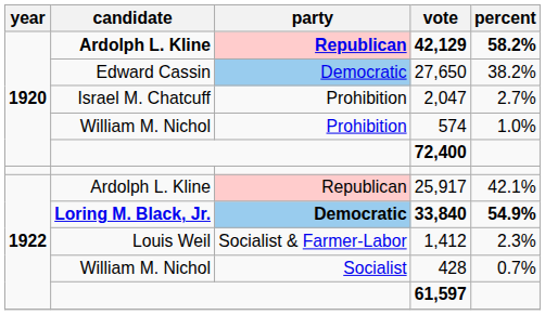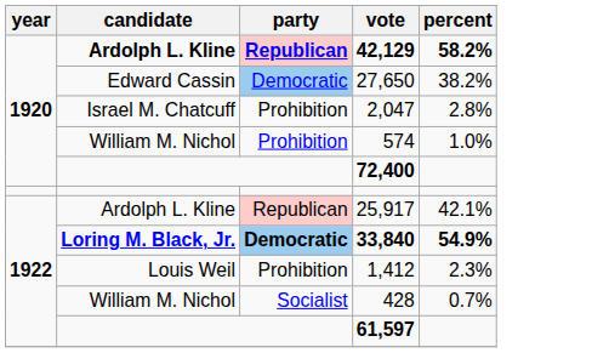 <table class="wikitable" style="text-align:right">
 <tr>
 <th>year</th>
 <th>candidate</th>
 <th>party</th>
 <th>vote</th>
 <th>percent</th>
 </tr>
 <tr>
 <td rowspan="5"><strong>1920</strong></td>
 <td><strong>Ardolph L. Kline</strong></td>
 <td style="background:#FFCCCC;"><strong><a href='#'>Republican</a></strong></td>
 <td><strong>42,129</strong></td>
 <td><strong>58.2%</strong></td>
 </tr>
 <tr>
 <td>Edward Cassin</td>
 <td style="background:#99ccee;"><a href='#'>Democratic</a></td>
 <td>27,650</td>
 <td>38.2%</td>
 </tr>
 <tr>
 <td>Israel M. Chatcuff</td>
 <td>Prohibition</td>
 <td>2,047</td>
-<td>2.7%</td>
+<td>2.8%</td>
 </tr>
 <tr>
 <td>William M. Nichol</td>
 <td><a href='#'>Prohibition</a></td>
 <td>574</td>
 <td>1.0%</td>
 </tr>
 <tr>
 <td colspan="2"></td>
 <td><strong>72,400</strong></td>
 <td></td>
 </tr>
 <tr>
 <td></td>
 <td></td>
 <td></td>
 <td></td>
 <td></td>
 </tr>
 <tr>
 <td rowspan="5"><strong>1922</strong></td>
 <td>Ardolph L. Kline</td>
 <td style="background:#FFCCCC;">Republican</td>
 <td>25,917</td>
 <td>42.1%</td>
 </tr>
 <tr>
 <td><strong><a href='#'>Loring M. Black, Jr.</a></strong></td>
 <td style="background:#99ccee;"><strong>Democratic</strong></td>
 <td><strong>33,840</strong></td>
 <td><strong>54.9%</strong></td>
 </tr>
 <tr>
 <td>Louis Weil</td>
-<td>Socialist & <a href='#'>Farmer-Labor</a></td>
+<td>Prohibition</td>
 <td>1,412</td>
 <td>2.3%</td>
 </tr>
 <tr>
 <td>William M. Nichol</td>
 <td><a href='#'>Socialist</a></td>
 <td>428</td>
 <td>0.7%</td>
 </tr>
 <tr>
 <td colspan="2"></td>
 <td><strong>61,597</strong></td>
 <td></td>
 </tr>
 <tr>
 </tr>
 </table>
